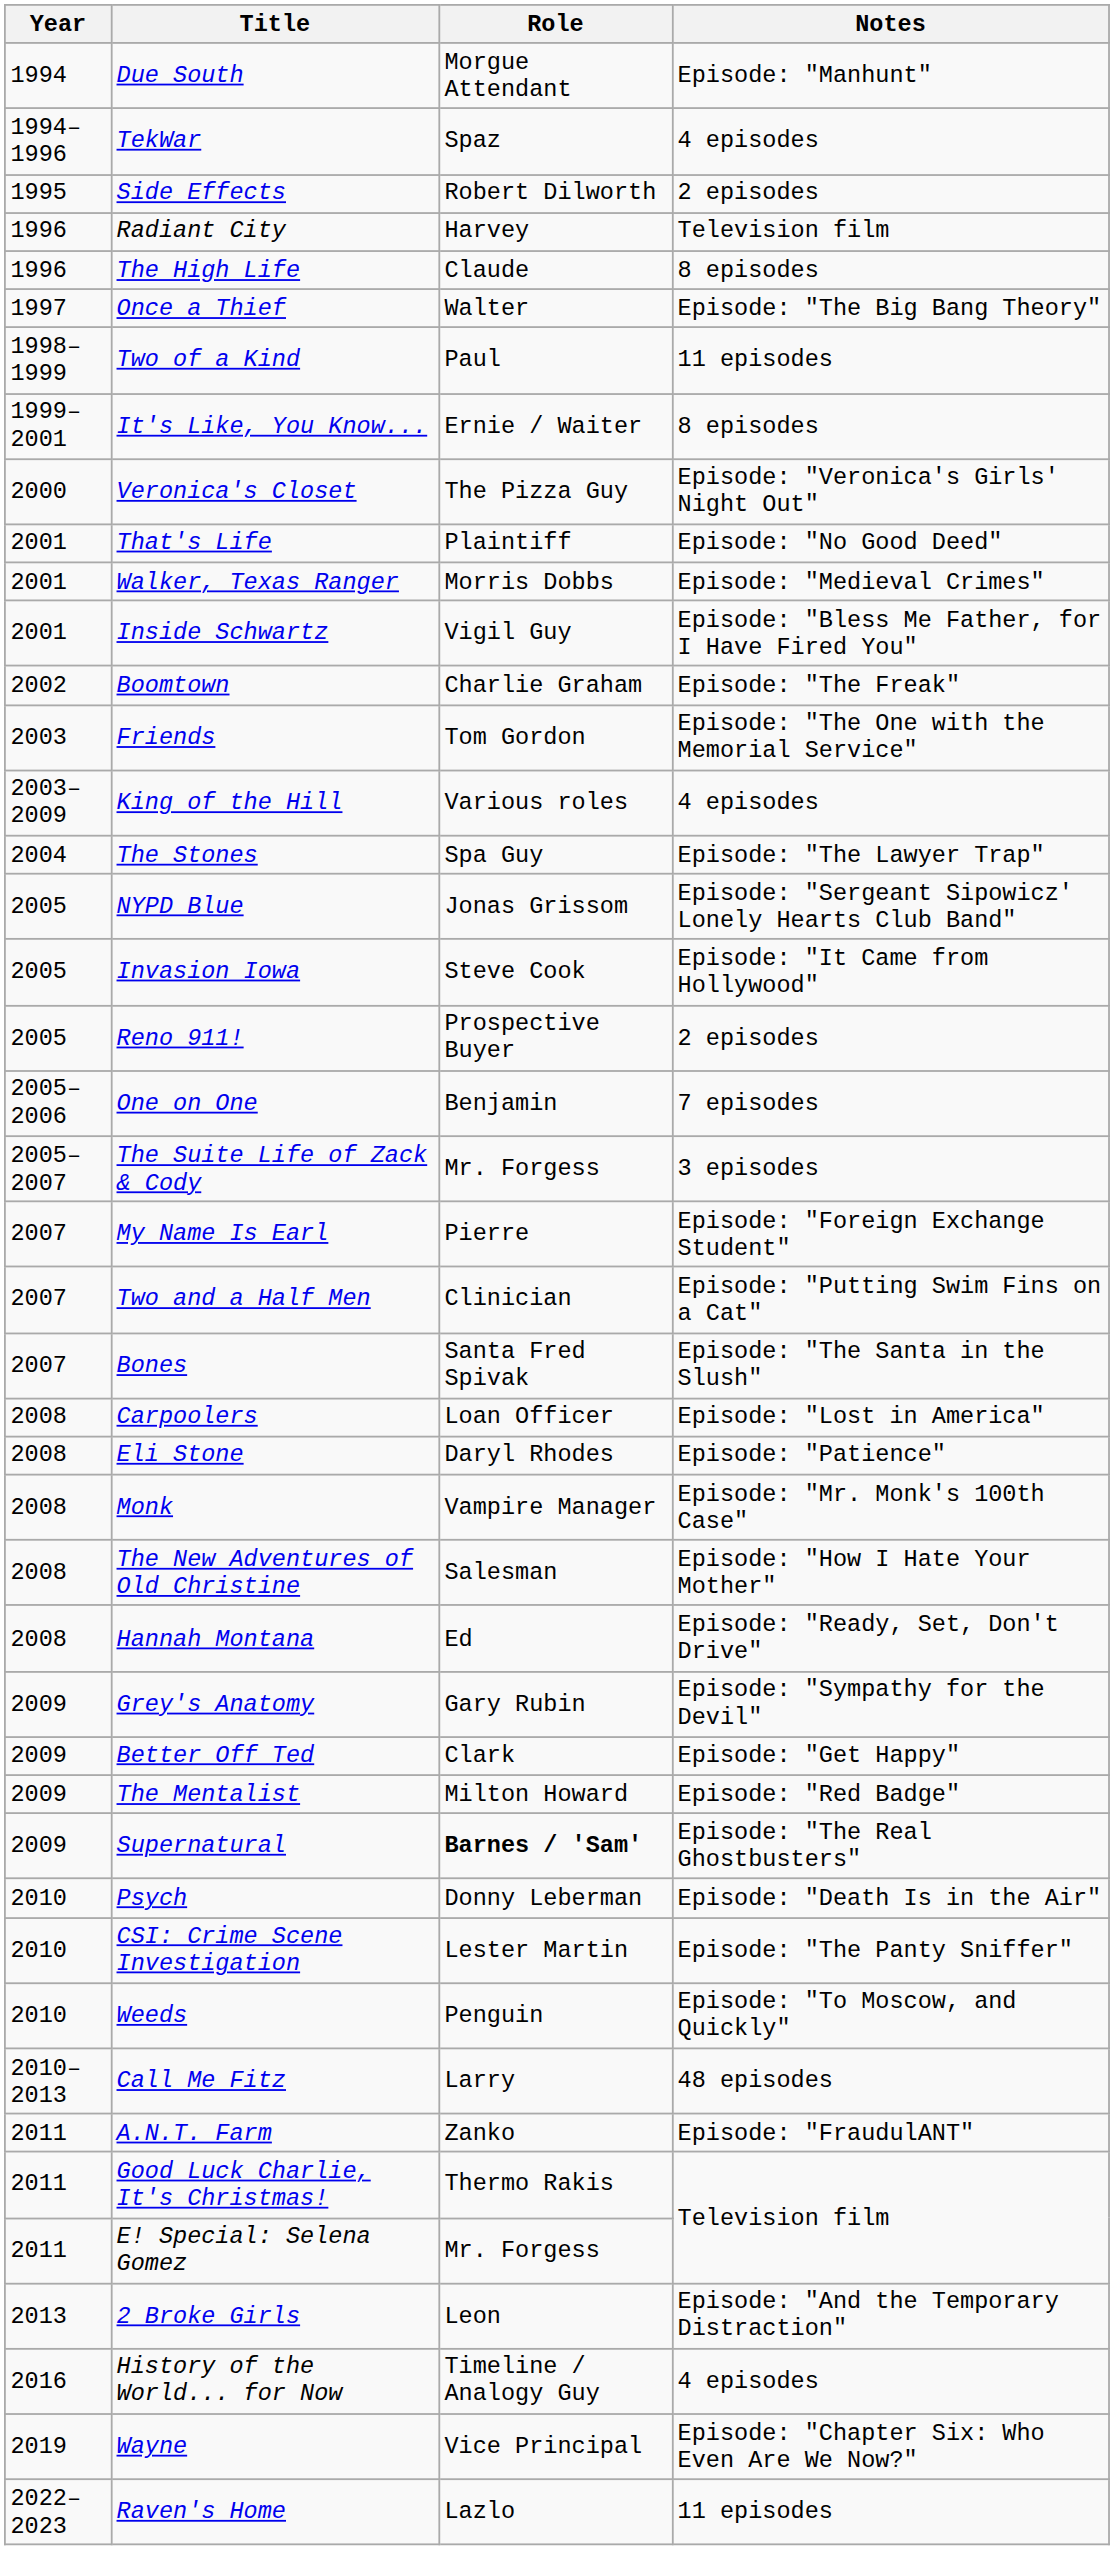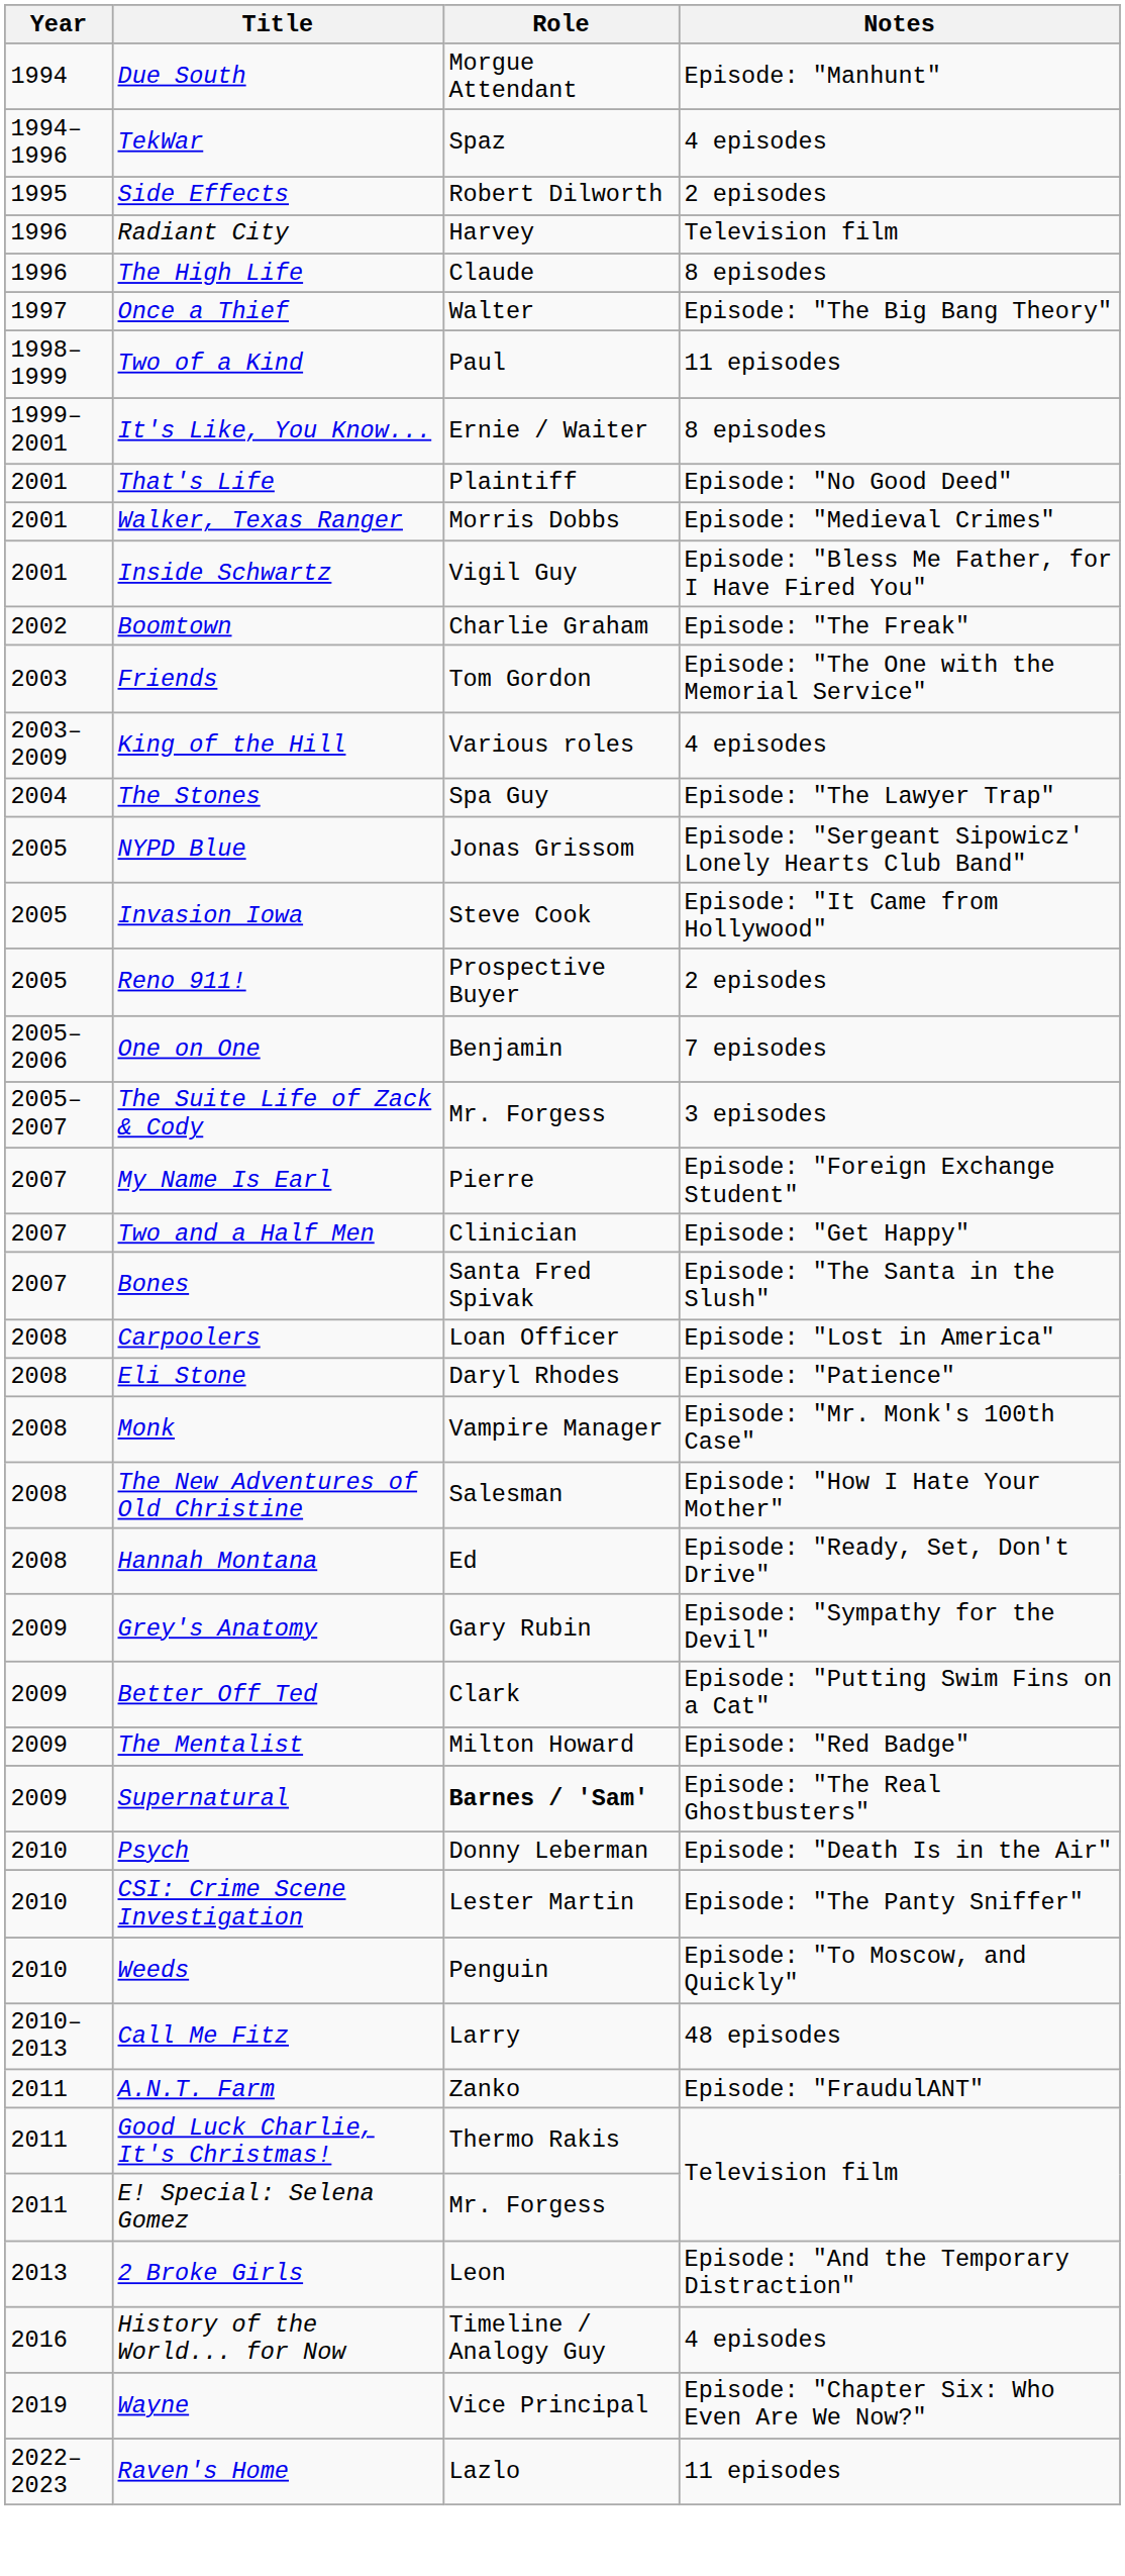 <table class="wikitable sortable">
 <tr>
 <th>Year</th>
 <th>Title</th>
 <th>Role</th>
 <th>Notes</th>
 </tr>
 <tr>
 <td>1994</td>
 <td><em><a href='#'>Due South</a></em></td>
 <td>Morgue Attendant</td>
 <td>Episode: "Manhunt"</td>
 </tr>
 <tr>
 <td>1994–1996</td>
 <td><a href='#'><em>TekWar</em></a></td>
 <td>Spaz</td>
 <td>4 episodes</td>
 </tr>
 <tr>
 <td>1995</td>
 <td><a href='#'><em>Side Effects</em></a></td>
 <td>Robert Dilworth</td>
 <td>2 episodes</td>
 </tr>
 <tr>
 <td>1996</td>
 <td><em>Radiant City</em></td>
 <td>Harvey</td>
 <td>Television film</td>
 </tr>
 <tr>
 <td>1996</td>
 <td><a href='#'><em>The High Life</em></a></td>
 <td>Claude</td>
 <td>8 episodes</td>
 </tr>
 <tr>
 <td>1997</td>
 <td><a href='#'><em>Once a Thief</em></a></td>
 <td>Walter</td>
 <td>Episode: "The Big Bang Theory"</td>
 </tr>
 <tr>
 <td>1998–1999</td>
 <td><a href='#'><em>Two of a Kind</em></a></td>
 <td>Paul</td>
 <td>11 episodes</td>
 </tr>
 <tr>
 <td>1999–2001</td>
 <td><em><a href='#'>It's Like, You Know...</a></em></td>
 <td>Ernie / Waiter</td>
 <td>8 episodes</td>
-</tr>
-<tr>
-<td>2000</td>
-<td><em><a href='#'>Veronica's Closet</a></em></td>
-<td>The Pizza Guy</td>
-<td>Episode: "Veronica's Girls' Night Out"</td>
 </tr>
 <tr>
 <td>2001</td>
 <td><a href='#'><em>That's Life</em></a></td>
 <td>Plaintiff</td>
 <td>Episode: "No Good Deed"</td>
 </tr>
 <tr>
 <td>2001</td>
 <td><em><a href='#'>Walker, Texas Ranger</a></em></td>
 <td>Morris Dobbs</td>
 <td>Episode: "Medieval Crimes"</td>
 </tr>
 <tr>
 <td>2001</td>
 <td><em><a href='#'>Inside Schwartz</a></em></td>
 <td>Vigil Guy</td>
 <td>Episode: "Bless Me Father, for I Have Fired You"</td>
 </tr>
 <tr>
 <td>2002</td>
 <td><a href='#'><em>Boomtown</em></a></td>
 <td>Charlie Graham</td>
 <td>Episode: "The Freak"</td>
 </tr>
 <tr>
 <td>2003</td>
 <td><em><a href='#'>Friends</a></em></td>
 <td>Tom Gordon</td>
 <td>Episode: "The One with the Memorial Service"</td>
 </tr>
 <tr>
 <td>2003–2009</td>
 <td><em><a href='#'>King of the Hill</a></em></td>
 <td>Various roles</td>
 <td>4 episodes</td>
 </tr>
 <tr>
 <td>2004</td>
 <td><a href='#'><em>The Stones</em></a></td>
 <td>Spa Guy</td>
 <td>Episode: "The Lawyer Trap"</td>
 </tr>
 <tr>
 <td>2005</td>
 <td><em><a href='#'>NYPD Blue</a></em></td>
 <td>Jonas Grissom</td>
 <td>Episode: "Sergeant Sipowicz' Lonely Hearts Club Band"</td>
 </tr>
 <tr>
 <td>2005</td>
 <td><em><a href='#'>Invasion Iowa</a></em></td>
 <td>Steve Cook</td>
 <td>Episode: "It Came from Hollywood"</td>
 </tr>
 <tr>
 <td>2005</td>
 <td><em><a href='#'>Reno 911!</a></em></td>
 <td>Prospective Buyer</td>
 <td>2 episodes</td>
 </tr>
 <tr>
 <td>2005–2006</td>
 <td><a href='#'><em>One on One</em></a></td>
 <td>Benjamin</td>
 <td>7 episodes</td>
 </tr>
 <tr>
 <td>2005–2007</td>
 <td><em><a href='#'>The Suite Life of Zack & Cody</a></em></td>
 <td>Mr. Forgess</td>
 <td>3 episodes</td>
 </tr>
 <tr>
 <td>2007</td>
 <td><em><a href='#'>My Name Is Earl</a></em></td>
 <td>Pierre</td>
 <td>Episode: "Foreign Exchange Student"</td>
 </tr>
 <tr>
 <td>2007</td>
 <td><em><a href='#'>Two and a Half Men</a></em></td>
 <td>Clinician</td>
-<td>Episode: "Putting Swim Fins on a Cat"</td>
+<td>Episode: "Get Happy"</td>
 </tr>
 <tr>
 <td>2007</td>
 <td><a href='#'><em>Bones</em></a></td>
 <td>Santa Fred Spivak</td>
 <td>Episode: "The Santa in the Slush"</td>
 </tr>
 <tr>
 <td>2008</td>
 <td><em><a href='#'>Carpoolers</a></em></td>
 <td>Loan Officer</td>
 <td>Episode: "Lost in America"</td>
 </tr>
 <tr>
 <td>2008</td>
 <td><em><a href='#'>Eli Stone</a></em></td>
 <td>Daryl Rhodes</td>
 <td>Episode: "Patience"</td>
 </tr>
 <tr>
 <td>2008</td>
 <td><a href='#'><em>Monk</em></a></td>
 <td>Vampire Manager</td>
 <td>Episode: "Mr. Monk's 100th Case"</td>
 </tr>
 <tr>
 <td>2008</td>
 <td><em><a href='#'>The New Adventures of Old Christine</a></em></td>
 <td>Salesman</td>
 <td>Episode: "How I Hate Your Mother"</td>
 </tr>
 <tr>
 <td>2008</td>
 <td><em><a href='#'>Hannah Montana</a></em></td>
 <td>Ed</td>
 <td>Episode: "Ready, Set, Don't Drive"</td>
 </tr>
 <tr>
 <td>2009</td>
 <td><em><a href='#'>Grey's Anatomy</a></em></td>
 <td>Gary Rubin</td>
 <td>Episode: "Sympathy for the Devil"</td>
 </tr>
 <tr>
 <td>2009</td>
 <td><em><a href='#'>Better Off Ted</a></em></td>
 <td>Clark</td>
-<td>Episode: "Get Happy"</td>
+<td>Episode: "Putting Swim Fins on a Cat"</td>
 </tr>
 <tr>
 <td>2009</td>
 <td><em><a href='#'>The Mentalist</a></em></td>
 <td>Milton Howard</td>
 <td>Episode: "Red Badge"</td>
 </tr>
 <tr>
 <td>2009</td>
 <td><a href='#'><em>Supernatural</em></a></td>
 <td><strong>Barnes / 'Sam'</strong></td>
 <td>Episode: "The Real Ghostbusters"</td>
 </tr>
 <tr>
 <td>2010</td>
 <td><em><a href='#'>Psych</a></em></td>
 <td>Donny Leberman</td>
 <td>Episode: "Death Is in the Air"</td>
 </tr>
 <tr>
 <td>2010</td>
 <td><em><a href='#'>CSI: Crime Scene Investigation</a></em></td>
 <td>Lester Martin</td>
 <td>Episode: "The Panty Sniffer"</td>
 </tr>
 <tr>
 <td>2010</td>
 <td><a href='#'><em>Weeds</em></a></td>
 <td>Penguin</td>
 <td>Episode: "To Moscow, and Quickly"</td>
 </tr>
 <tr>
 <td>2010–2013</td>
 <td><em><a href='#'>Call Me Fitz</a></em></td>
 <td>Larry</td>
 <td>48 episodes</td>
 </tr>
 <tr>
 <td>2011</td>
 <td><em><a href='#'>A.N.T. Farm</a></em></td>
 <td>Zanko</td>
 <td>Episode: "FraudulANT"</td>
 </tr>
 <tr>
 <td>2011</td>
 <td><em><a href='#'>Good Luck Charlie, It's Christmas!</a></em></td>
 <td>Thermo Rakis</td>
 <td rowspan="2">Television film</td>
 </tr>
 <tr>
 <td>2011</td>
 <td><em>E! Special: Selena Gomez</em></td>
 <td>Mr. Forgess</td>
 </tr>
 <tr>
 <td>2013</td>
 <td><em><a href='#'>2 Broke Girls</a></em></td>
 <td>Leon</td>
 <td>Episode: "And the Temporary Distraction"</td>
 </tr>
 <tr>
 <td>2016</td>
 <td><em>History of the World... for Now</em></td>
 <td>Timeline / Analogy Guy</td>
 <td>4 episodes</td>
 </tr>
 <tr>
 <td>2019</td>
 <td><a href='#'><em>Wayne</em></a></td>
 <td>Vice Principal</td>
 <td>Episode: "Chapter Six: Who Even Are We Now?"</td>
 </tr>
 <tr>
 <td>2022–2023</td>
 <td><em><a href='#'>Raven's Home</a></em></td>
 <td>Lazlo</td>
 <td>11 episodes</td>
 </tr>
 </table>
